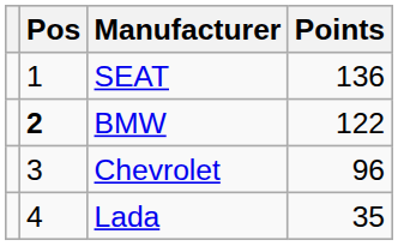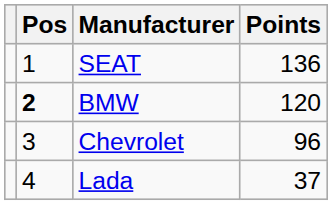 <table class="wikitable" style="font-size: 95%;">
 <tr>
 <th></th>
 <th>Pos</th>
 <th>Manufacturer</th>
 <th>Points</th>
 </tr>
 <tr>
 <td align="left"></td>
 <td>1</td>
 <td> <a href='#'>SEAT</a></td>
 <td align="right">136</td>
 </tr>
 <tr>
 <td align="left"></td>
 <td><strong>2</strong></td>
 <td> <a href='#'>BMW</a></td>
-<td align="right">122</td>
+<td align="right">120</td>
 </tr>
 <tr>
 <td align="left"></td>
 <td>3</td>
 <td> <a href='#'>Chevrolet</a></td>
 <td align="right">96</td>
 </tr>
 <tr>
 <td align="left"></td>
 <td>4</td>
 <td> <a href='#'>Lada</a></td>
-<td align="right">35</td>
+<td align="right">37</td>
 </tr>
 </table>
